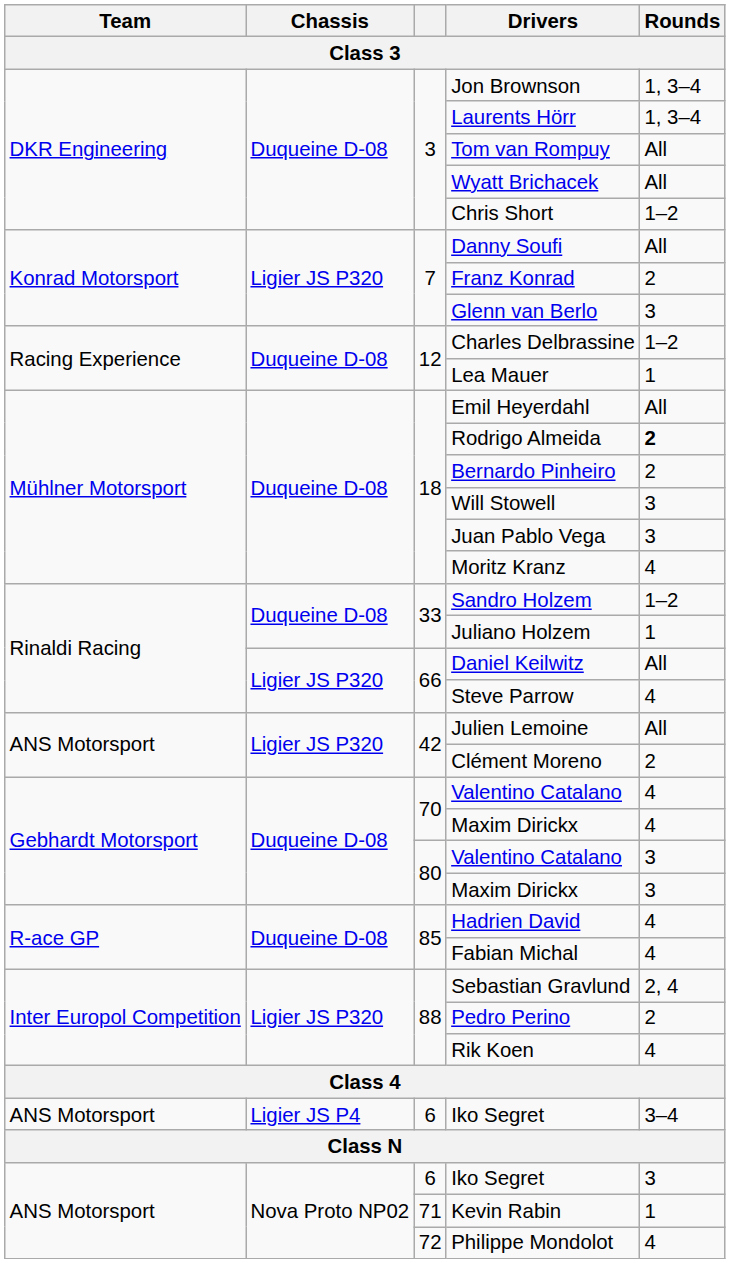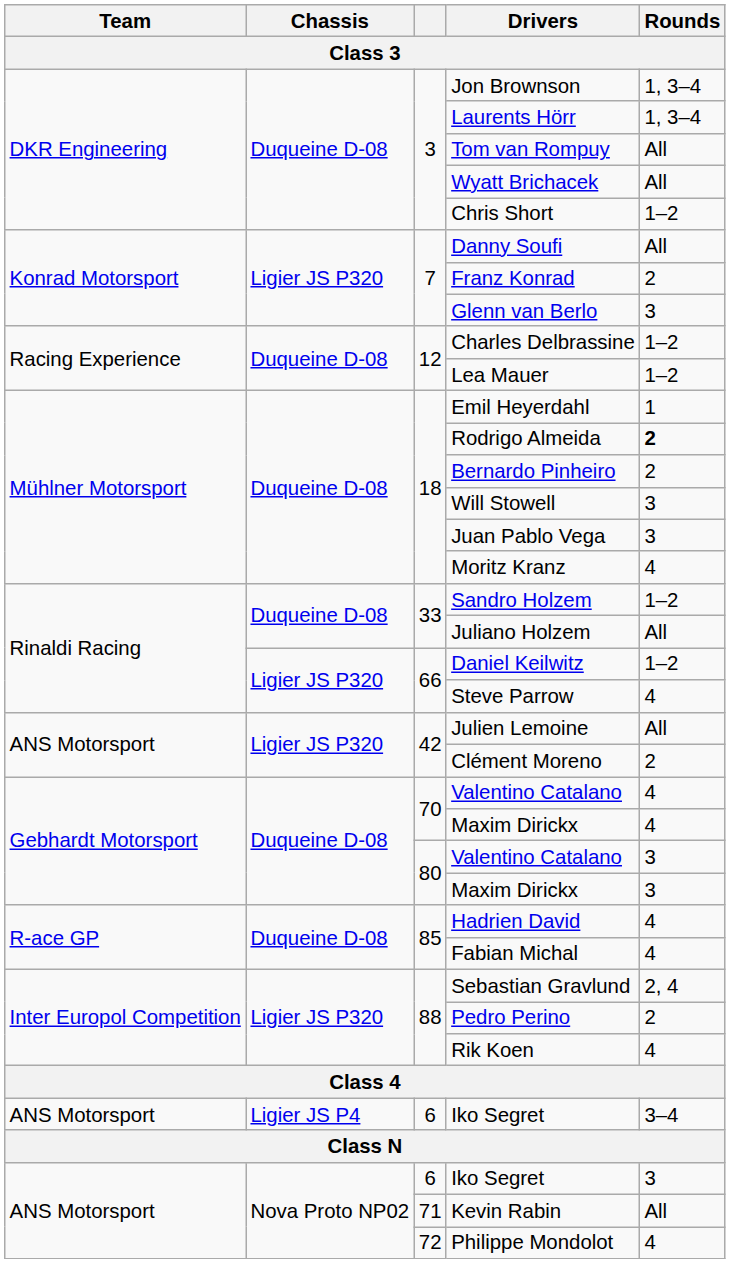 <table class="wikitable" style="font-size: 85%">
 <tr>
 <th>Team</th>
 <th>Chassis</th>
 <th></th>
 <th>Drivers</th>
 <th>Rounds</th>
 </tr>
 <tr>
 <th colspan="5">Class 3</th>
 </tr>
 <tr>
 <td rowspan="5"> <a href='#'>DKR Engineering</a></td>
 <td rowspan="5"><a href='#'>Duqueine D-08</a></td>
 <td rowspan="5" align="center">3</td>
 <td> Jon Brownson</td>
 <td>1, 3–4</td>
 </tr>
 <tr>
 <td> <a href='#'>Laurents Hörr</a></td>
 <td>1, 3–4</td>
 </tr>
 <tr>
 <td> <a href='#'>Tom van Rompuy</a></td>
 <td>All</td>
 </tr>
 <tr>
 <td> <a href='#'>Wyatt Brichacek</a></td>
 <td>All</td>
 </tr>
 <tr>
 <td> Chris Short</td>
 <td>1–2</td>
 </tr>
 <tr>
 <td rowspan="3"> <a href='#'>Konrad Motorsport</a></td>
 <td rowspan="3"><a href='#'>Ligier JS P320</a></td>
 <td rowspan="3" align="center">7</td>
 <td> <a href='#'>Danny Soufi</a></td>
 <td>All</td>
 </tr>
 <tr>
 <td> <a href='#'>Franz Konrad</a></td>
 <td>2</td>
 </tr>
 <tr>
 <td> <a href='#'>Glenn van Berlo</a></td>
 <td>3</td>
 </tr>
 <tr>
 <td rowspan="2"> Racing Experience</td>
 <td rowspan="2"><a href='#'>Duqueine D-08</a></td>
 <td rowspan="2" align="center">12</td>
 <td> Charles Delbrassine</td>
 <td>1–2</td>
 </tr>
 <tr>
 <td> Lea Mauer</td>
-<td>1</td>
+<td>1–2</td>
 </tr>
 <tr>
 <td rowspan="6"> <a href='#'>Mühlner Motorsport</a></td>
 <td rowspan="6"><a href='#'>Duqueine D-08</a></td>
 <td rowspan="6" align="center">18</td>
 <td> Emil Heyerdahl</td>
-<td>All</td>
+<td>1</td>
 </tr>
 <tr>
 <td> Rodrigo Almeida</td>
 <td><strong>2</strong></td>
 </tr>
 <tr>
 <td> <a href='#'>Bernardo Pinheiro</a></td>
 <td>2</td>
 </tr>
 <tr>
 <td> Will Stowell</td>
 <td>3</td>
 </tr>
 <tr>
 <td> Juan Pablo Vega</td>
 <td>3</td>
 </tr>
 <tr>
 <td> Moritz Kranz</td>
 <td>4</td>
 </tr>
 <tr>
 <td rowspan="4"> Rinaldi Racing</td>
 <td rowspan="2"><a href='#'>Duqueine D-08</a></td>
 <td rowspan="2" align="center">33</td>
 <td> <a href='#'>Sandro Holzem</a></td>
 <td>1–2</td>
 </tr>
 <tr>
 <td> Juliano Holzem</td>
-<td>1</td>
+<td>All</td>
 </tr>
 <tr>
 <td rowspan="2"><a href='#'>Ligier JS P320</a></td>
 <td rowspan="2" align="center">66</td>
 <td> <a href='#'>Daniel Keilwitz</a></td>
-<td>All</td>
+<td>1–2</td>
 </tr>
 <tr>
 <td> Steve Parrow</td>
 <td>4</td>
 </tr>
 <tr>
 <td rowspan="2"> ANS Motorsport</td>
 <td rowspan="2"><a href='#'>Ligier JS P320</a></td>
 <td rowspan="2" align="center">42</td>
 <td> Julien Lemoine</td>
 <td>All</td>
 </tr>
 <tr>
 <td> Clément Moreno</td>
 <td>2</td>
 </tr>
 <tr>
 <td rowspan="4"> <a href='#'>Gebhardt Motorsport</a></td>
 <td rowspan="4"><a href='#'>Duqueine D-08</a></td>
 <td rowspan="2" align="center">70</td>
 <td> <a href='#'>Valentino Catalano</a></td>
 <td>4</td>
 </tr>
 <tr>
 <td> Maxim Dirickx</td>
 <td>4</td>
 </tr>
 <tr>
 <td rowspan="2" align="center">80</td>
 <td> <a href='#'>Valentino Catalano</a></td>
 <td>3</td>
 </tr>
 <tr>
 <td> Maxim Dirickx</td>
 <td>3</td>
 </tr>
 <tr>
 <td rowspan="2"> <a href='#'>R-ace GP</a></td>
 <td rowspan="2"><a href='#'>Duqueine D-08</a></td>
 <td rowspan="2" align="center">85</td>
 <td> <a href='#'>Hadrien David</a></td>
 <td>4</td>
 </tr>
 <tr>
 <td> Fabian Michal</td>
 <td>4</td>
 </tr>
 <tr>
 <td rowspan="3"> <a href='#'>Inter Europol Competition</a></td>
 <td rowspan="3"><a href='#'>Ligier JS P320</a></td>
 <td rowspan="3" align="center">88</td>
 <td> Sebastian Gravlund</td>
 <td>2, 4</td>
 </tr>
 <tr>
 <td> <a href='#'>Pedro Perino</a></td>
 <td>2</td>
 </tr>
 <tr>
 <td> Rik Koen</td>
 <td>4</td>
 </tr>
 <tr>
 <th colspan="5">Class 4</th>
 </tr>
 <tr>
 <td> ANS Motorsport</td>
 <td><a href='#'>Ligier JS P4</a></td>
 <td align="center">6</td>
 <td> Iko Segret</td>
 <td>3–4</td>
 </tr>
 <tr>
 <th colspan="5">Class N</th>
 </tr>
 <tr>
 <td rowspan="3"> ANS Motorsport</td>
 <td rowspan="3">Nova Proto NP02</td>
 <td align="center">6</td>
 <td> Iko Segret</td>
 <td>3</td>
 </tr>
 <tr>
 <td align="center">71</td>
 <td> Kevin Rabin</td>
-<td>1</td>
+<td>All</td>
 </tr>
 <tr>
 <td align="center">72</td>
 <td> Philippe Mondolot</td>
 <td>4</td>
 </tr>
 </table>
